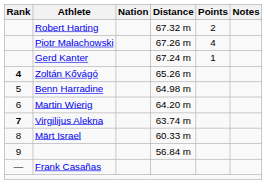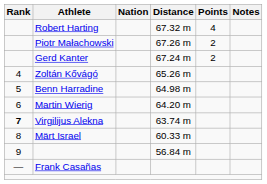 <table class="wikitable mw-datatable sortable" style="text-align:center;">
 <tr>
 <th>Rank</th>
 <th>Athlete</th>
 <th>Nation</th>
 <th>Distance</th>
 <th>Points</th>
 <th>Notes</th>
 </tr>
 <tr>
 <td></td>
 <td align=left><a href='#'>Robert Harting</a></td>
 <td align=left></td>
 <td>67.32 m</td>
-<td>2</td>
+<td>4</td>
 <td></td>
 </tr>
 <tr>
 <td></td>
 <td align=left><a href='#'>Piotr Małachowski</a></td>
 <td align=left></td>
 <td>67.26 m</td>
-<td>4</td>
+<td>2</td>
 <td></td>
 </tr>
 <tr>
 <td></td>
 <td align=left><a href='#'>Gerd Kanter</a></td>
 <td align=left></td>
 <td>67.24 m</td>
-<td>1</td>
+<td>2</td>
 <td></td>
 </tr>
 <tr>
-<td><strong>4</strong></td>
+<td>4</td>
 <td align=left><a href='#'>Zoltán Kővágó</a></td>
 <td align=left></td>
 <td>65.26 m</td>
 <td></td>
 <td></td>
 </tr>
 <tr>
 <td>5</td>
 <td align=left><a href='#'>Benn Harradine</a></td>
 <td align=left></td>
 <td>64.98 m</td>
 <td></td>
 <td></td>
 </tr>
 <tr>
 <td>6</td>
 <td align=left><a href='#'>Martin Wierig</a></td>
 <td align=left></td>
 <td>64.20 m</td>
 <td></td>
 <td></td>
 </tr>
 <tr>
 <td><strong>7</strong></td>
 <td align=left><a href='#'>Virgilijus Alekna</a></td>
 <td align=left></td>
 <td>63.74 m</td>
 <td></td>
 <td></td>
 </tr>
 <tr>
 <td>8</td>
 <td align=left><a href='#'>Märt Israel</a></td>
 <td align=left></td>
 <td>60.33 m</td>
 <td></td>
 <td></td>
 </tr>
 <tr>
 <td>9</td>
 <td align=left></td>
 <td align=left></td>
 <td>56.84 m</td>
 <td></td>
 <td></td>
 </tr>
 <tr>
 <td>—</td>
 <td align=left><a href='#'>Frank Casañas</a></td>
 <td align=left></td>
 <td></td>
 <td></td>
 <td></td>
 </tr>
 <tr class="sortbottom">
 <td colspan=6></td>
 </tr>
 </table>
